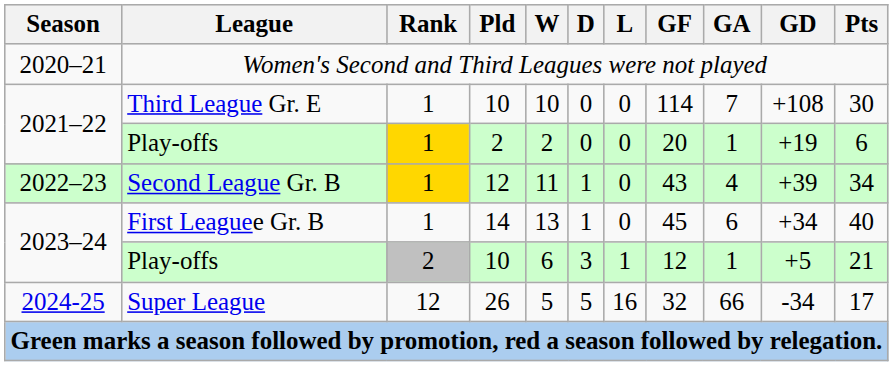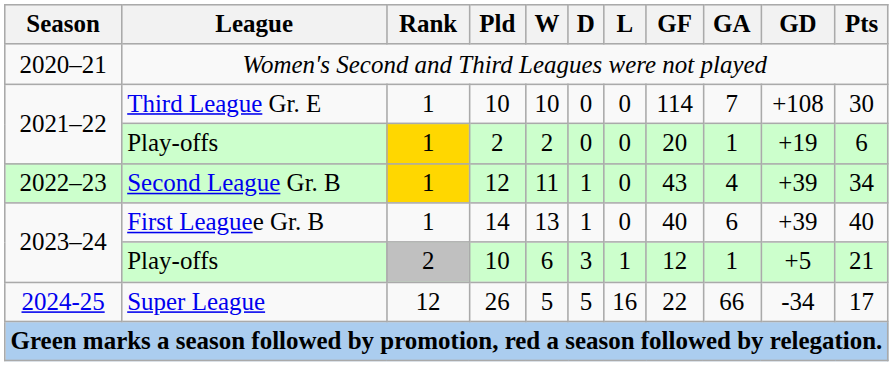 <table class="wikitable">
 <tr>
 <th>Season</th>
 <th>League</th>
 <th>Rank</th>
 <th>Pld</th>
 <th>W</th>
 <th>D</th>
 <th>L</th>
 <th>GF</th>
 <th>GA</th>
 <th>GD</th>
 <th>Pts</th>
 </tr>
 <tr align=center>
 <td>2020–21</td>
 <td colspan=10><em>Women's Second and Third Leagues were not played</em></td>
 </tr>
 <tr align=center>
 <td rowspan=2>2021–22</td>
 <td align=left><a href='#'>Third League</a> Gr. E</td>
 <td>1 </td>
 <td>10</td>
 <td>10</td>
 <td>0</td>
 <td>0</td>
 <td>114</td>
 <td>7</td>
 <td>+108</td>
 <td>30</td>
 </tr>
 <tr align=center bgcolor=#cfc>
 <td align=left>Play-offs</td>
 <td bgcolor=gold>1 </td>
 <td>2</td>
 <td>2</td>
 <td>0</td>
 <td>0</td>
 <td>20</td>
 <td>1</td>
 <td>+19</td>
 <td>6</td>
 </tr>
 <tr align=center bgcolor=#cfc>
 <td>2022–23</td>
 <td align=left><a href='#'>Second League</a> Gr. B</td>
 <td bgcolor=gold>1 </td>
 <td>12</td>
 <td>11</td>
 <td>1</td>
 <td>0</td>
 <td>43</td>
 <td>4</td>
 <td>+39</td>
 <td>34</td>
 </tr>
 <tr align=center>
 <td rowspan=2>2023–24</td>
 <td align=left><a href='#'>First League</a>e Gr. B</td>
 <td>1 </td>
 <td>14</td>
 <td>13</td>
 <td>1</td>
 <td>0</td>
-<td>45</td>
+<td>40</td>
 <td>6</td>
-<td>+34</td>
+<td>+39</td>
 <td>40</td>
 </tr>
 <tr align=center bgcolor=#cfc>
 <td align=left>Play-offs</td>
 <td bgcolor=silver>2 </td>
 <td>10</td>
 <td>6</td>
 <td>3</td>
 <td>1</td>
 <td>12</td>
 <td>1</td>
 <td>+5</td>
 <td>21</td>
 </tr>
 <tr align=center>
 <td><a href='#'>2024-25</a></td>
 <td align=left><a href='#'>Super League</a></td>
 <td>12</td>
 <td>26</td>
 <td>5</td>
 <td>5</td>
 <td>16</td>
-<td>32</td>
+<td>22</td>
 <td>66</td>
 <td>-34</td>
 <td>17</td>
 </tr>
 <tr bgcolor=#abcdef>
 <td colspan=11 align=center><strong>Green marks a season followed by promotion, red a season followed by relegation.</strong></td>
 </tr>
 </table>
